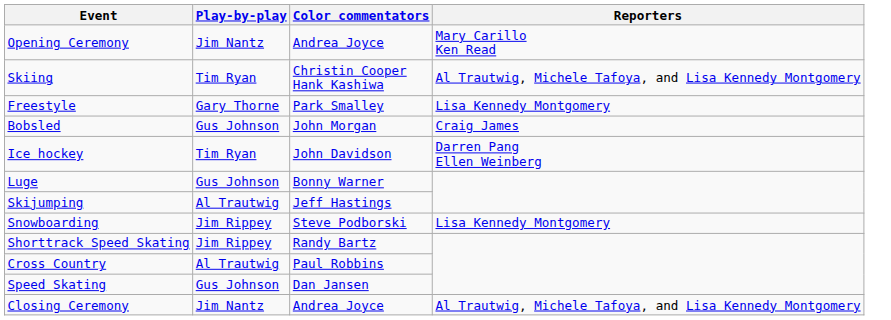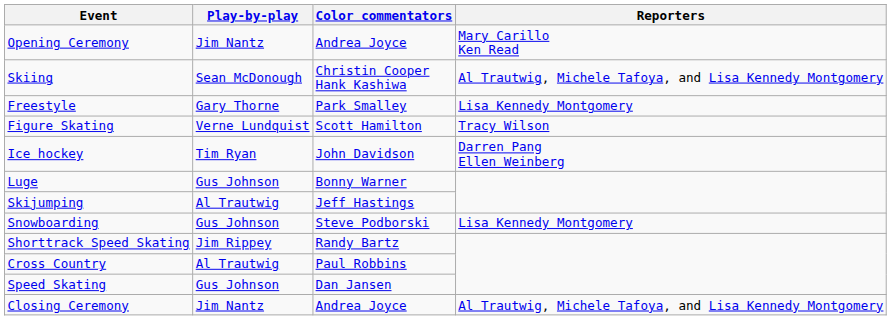 <table class="wikitable">
 <tr>
 <th>Event</th>
 <th><a href='#'>Play-by-play</a></th>
 <th><a href='#'>Color commentators</a></th>
 <th>Reporters</th>
 </tr>
 <tr>
 <td><a href='#'>Opening Ceremony</a></td>
 <td><a href='#'>Jim Nantz</a></td>
 <td><a href='#'>Andrea Joyce</a></td>
 <td><a href='#'>Mary Carillo</a><br><a href='#'>Ken Read</a></td>
 </tr>
 <tr>
 <td><a href='#'>Skiing</a></td>
-<td><a href='#'>Tim Ryan</a></td>
+<td><a href='#'>Sean McDonough</a></td>
 <td><a href='#'>Christin Cooper</a><br><a href='#'>Hank Kashiwa</a></td>
 <td><a href='#'>Al Trautwig</a>, <a href='#'>Michele Tafoya</a>, and <a href='#'>Lisa Kennedy Montgomery</a></td>
 </tr>
 <tr>
 <td><a href='#'>Freestyle</a></td>
 <td><a href='#'>Gary Thorne</a></td>
 <td><a href='#'>Park Smalley</a></td>
 <td><a href='#'>Lisa Kennedy Montgomery</a></td>
 </tr>
 <tr>
-<td><a href='#'>Bobsled</a></td>
-<td><a href='#'>Gus Johnson</a></td>
-<td><a href='#'>John Morgan</a></td>
-<td><a href='#'>Craig James</a></td>
+<td><a href='#'>Figure Skating</a></td>
+<td><a href='#'>Verne Lundquist</a></td>
+<td><a href='#'>Scott Hamilton</a></td>
+<td><a href='#'>Tracy Wilson</a></td>
 </tr>
 <tr>
 <td><a href='#'>Ice hockey</a></td>
 <td><a href='#'>Tim Ryan</a></td>
 <td><a href='#'>John Davidson</a></td>
 <td><a href='#'>Darren Pang</a><br><a href='#'>Ellen Weinberg</a></td>
 </tr>
 <tr>
 <td><a href='#'>Luge</a></td>
 <td><a href='#'>Gus Johnson</a></td>
 <td><a href='#'>Bonny Warner</a></td>
 </tr>
 <tr>
 <td><a href='#'>Skijumping</a></td>
 <td><a href='#'>Al Trautwig</a></td>
 <td><a href='#'>Jeff Hastings</a></td>
 </tr>
 <tr>
 <td><a href='#'>Snowboarding</a></td>
-<td><a href='#'>Jim Rippey</a></td>
+<td><a href='#'>Gus Johnson</a></td>
 <td><a href='#'>Steve Podborski</a></td>
 <td><a href='#'>Lisa Kennedy Montgomery</a></td>
 </tr>
 <tr>
 <td><a href='#'>Shorttrack Speed Skating</a></td>
 <td><a href='#'>Jim Rippey</a></td>
 <td><a href='#'>Randy Bartz</a></td>
 </tr>
 <tr>
 <td><a href='#'>Cross Country</a></td>
 <td><a href='#'>Al Trautwig</a></td>
 <td><a href='#'>Paul Robbins</a></td>
 </tr>
 <tr>
 <td><a href='#'>Speed Skating</a></td>
 <td><a href='#'>Gus Johnson</a></td>
 <td><a href='#'>Dan Jansen</a></td>
 </tr>
 <tr>
 <td><a href='#'>Closing Ceremony</a></td>
 <td><a href='#'>Jim Nantz</a></td>
 <td><a href='#'>Andrea Joyce</a></td>
 <td><a href='#'>Al Trautwig</a>, <a href='#'>Michele Tafoya</a>, and <a href='#'>Lisa Kennedy Montgomery</a></td>
 </tr>
 </table>
